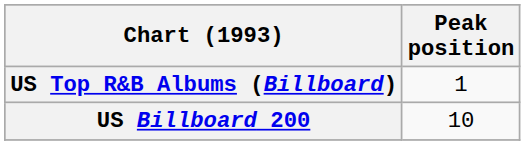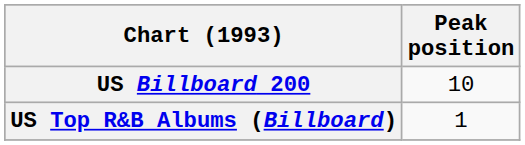 <table class="wikitable sortable plainrowheaders" style="text-align:center">
 <tr>
 <th scope="col">Chart (1993)</th>
 <th scope="col">Peak<br>position</th>
 </tr>
 <tr>
+<th scope="row">US <a href='#'><em>Billboard</em> 200</a></th>
+<td>10</td>
+</tr>
+<tr>
 <th scope="row">US <a href='#'>Top R&B Albums</a> (<em><a href='#'>Billboard</a></em>)</th>
 <td>1</td>
 </tr>
-<tr>
-<th scope="row">US <a href='#'><em>Billboard</em> 200</a></th>
-<td>10</td>
-</tr>
 </table>
